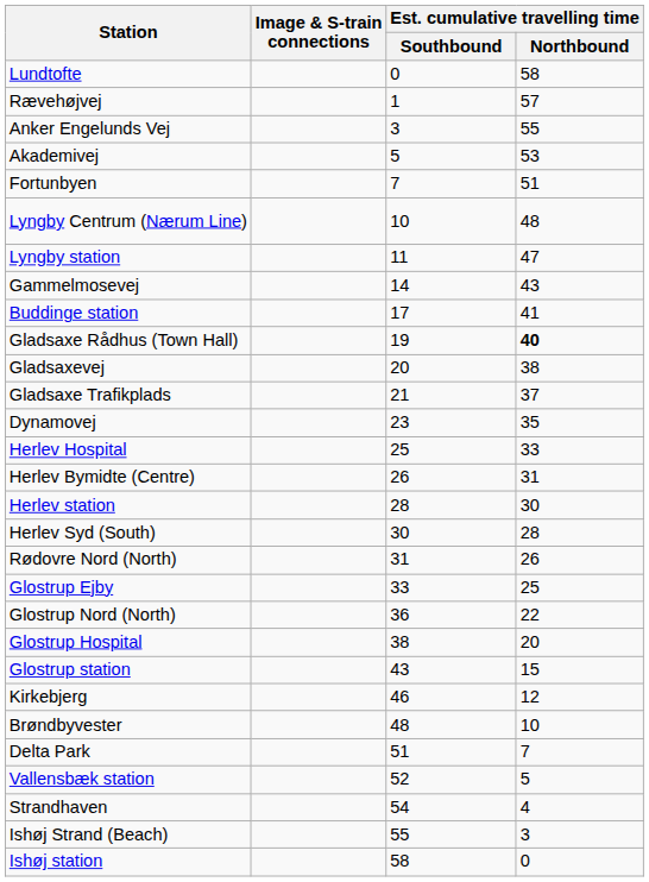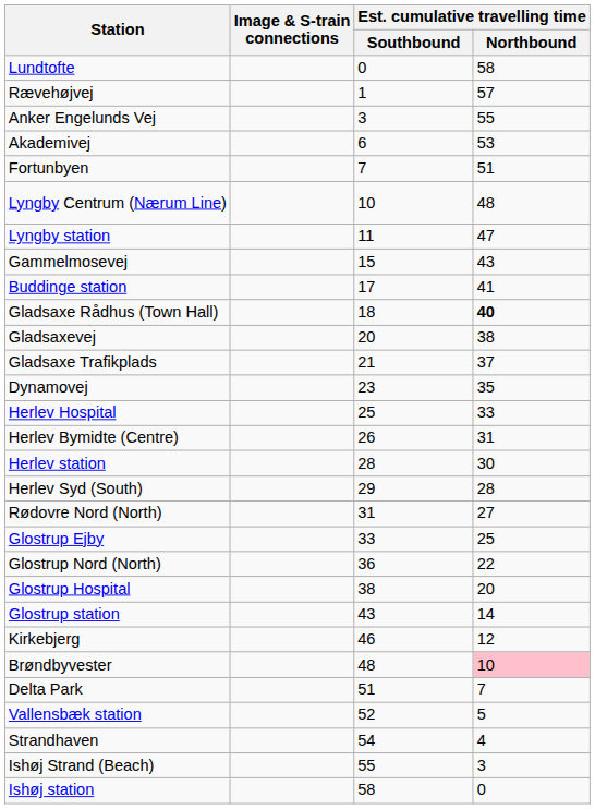 <table class="wikitable">
 <tr>
 <th rowspan="2">Station</th>
 <th rowspan="2">Image & S-train<br>connections</th>
 <th colspan="2">Est. cumulative travelling time</th>
 </tr>
 <tr>
 <th>Southbound</th>
 <th>Northbound</th>
 </tr>
 <tr valign="top">
 <td><a href='#'>Lundtofte</a></td>
 <td></td>
 <td>0</td>
 <td>58</td>
 </tr>
 <tr>
 <td>Rævehøjvej</td>
 <td></td>
 <td>1</td>
 <td>57</td>
 </tr>
 <tr>
 <td>Anker Engelunds Vej</td>
 <td></td>
 <td>3</td>
 <td>55</td>
 </tr>
 <tr>
 <td>Akademivej</td>
 <td></td>
-<td>5</td>
+<td>6</td>
 <td>53</td>
 </tr>
 <tr>
 <td>Fortunbyen</td>
 <td></td>
 <td>7</td>
 <td>51</td>
 </tr>
 <tr>
 <td><a href='#'>Lyngby</a> Centrum (<a href='#'>Nærum Line</a>)</td>
 <td><br><br></td>
 <td>10</td>
 <td>48</td>
 </tr>
 <tr>
 <td><a href='#'>Lyngby station</a></td>
 <td></td>
 <td>11</td>
 <td>47</td>
 </tr>
 <tr>
 <td>Gammelmosevej</td>
 <td></td>
-<td>14</td>
+<td>15</td>
 <td>43</td>
 </tr>
 <tr>
 <td><a href='#'>Buddinge station</a></td>
 <td></td>
 <td>17</td>
 <td>41</td>
 </tr>
 <tr>
 <td>Gladsaxe Rådhus (Town Hall)</td>
 <td></td>
-<td>19</td>
+<td>18</td>
 <td><strong>40</strong></td>
 </tr>
 <tr>
 <td>Gladsaxevej</td>
 <td></td>
 <td>20</td>
 <td>38</td>
 </tr>
 <tr>
 <td>Gladsaxe Trafikplads</td>
 <td></td>
 <td>21</td>
 <td>37</td>
 </tr>
 <tr>
 <td>Dynamovej</td>
 <td></td>
 <td>23</td>
 <td>35</td>
 </tr>
 <tr>
 <td><a href='#'>Herlev Hospital</a></td>
 <td><br></td>
 <td>25</td>
 <td>33</td>
 </tr>
 <tr>
 <td>Herlev Bymidte (Centre)</td>
 <td></td>
 <td>26</td>
 <td>31</td>
 </tr>
 <tr>
 <td><a href='#'>Herlev station</a></td>
 <td></td>
 <td>28</td>
 <td>30</td>
 </tr>
 <tr>
 <td>Herlev Syd (South)</td>
 <td></td>
-<td>30</td>
+<td>29</td>
 <td>28</td>
 </tr>
 <tr>
 <td>Rødovre Nord (North)</td>
 <td></td>
 <td>31</td>
-<td>26</td>
+<td>27</td>
 </tr>
 <tr>
 <td><a href='#'>Glostrup Ejby</a></td>
 <td></td>
 <td>33</td>
 <td>25</td>
 </tr>
 <tr>
 <td>Glostrup Nord (North)</td>
 <td></td>
 <td>36</td>
 <td>22</td>
 </tr>
 <tr>
 <td><a href='#'>Glostrup Hospital</a></td>
 <td></td>
 <td>38</td>
 <td>20</td>
 </tr>
 <tr>
 <td><a href='#'>Glostrup station</a></td>
 <td></td>
 <td>43</td>
-<td>15</td>
+<td>14</td>
 </tr>
 <tr>
 <td>Kirkebjerg</td>
 <td></td>
 <td>46</td>
 <td>12</td>
 </tr>
 <tr>
 <td>Brøndbyvester</td>
 <td></td>
 <td>48</td>
-<td>10</td>
+<td style="background: pink;">10</td>
 </tr>
 <tr>
 <td>Delta Park</td>
 <td></td>
 <td>51</td>
 <td>7</td>
 </tr>
 <tr>
 <td><a href='#'>Vallensbæk station</a></td>
 <td></td>
 <td>52</td>
 <td>5</td>
 </tr>
 <tr>
 <td>Strandhaven</td>
 <td></td>
 <td>54</td>
 <td>4</td>
 </tr>
 <tr>
 <td>Ishøj Strand (Beach)</td>
 <td></td>
 <td>55</td>
 <td>3</td>
 </tr>
 <tr>
 <td><a href='#'>Ishøj station</a></td>
 <td></td>
 <td>58</td>
 <td>0</td>
 </tr>
 </table>
